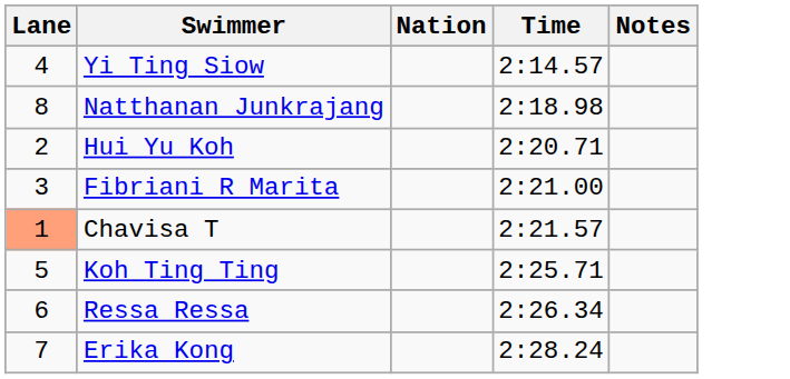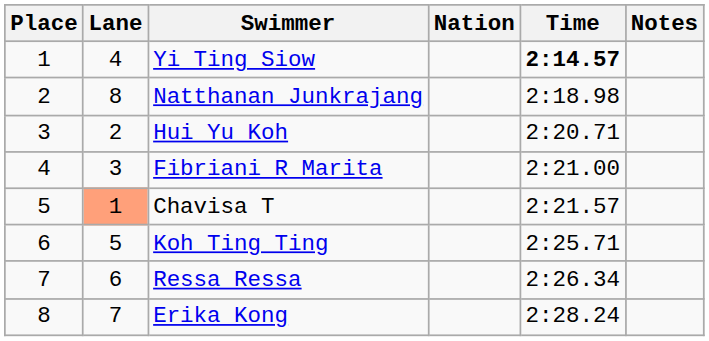 <table class="wikitable sortable" style="text-align:center">
 <tr>
+<th>Place</th>
 <th>Lane</th>
 <th>Swimmer</th>
 <th>Nation</th>
 <th>Time</th>
 <th>Notes</th>
 </tr>
 <tr>
+<td>1</td>
 <td>4</td>
 <td align=left><a href='#'>Yi Ting Siow</a></td>
 <td align=left></td>
-<td>2:14.57</td>
+<td><strong>2:14.57</strong></td>
 <td></td>
 </tr>
 <tr>
+<td>2</td>
 <td>8</td>
 <td align=left><a href='#'>Natthanan Junkrajang</a></td>
 <td align=left></td>
 <td>2:18.98</td>
 <td></td>
 </tr>
 <tr>
+<td>3</td>
 <td>2</td>
 <td align=left><a href='#'>Hui Yu Koh</a></td>
 <td align=left></td>
 <td>2:20.71</td>
 <td></td>
 </tr>
 <tr>
+<td>4</td>
 <td>3</td>
 <td align=left><a href='#'>Fibriani R Marita</a></td>
 <td align=left></td>
 <td>2:21.00</td>
 <td></td>
 </tr>
 <tr>
+<td>5</td>
 <td style="background: lightsalmon;">1</td>
 <td align=left>Chavisa T</td>
 <td align=left></td>
 <td>2:21.57</td>
 <td></td>
 </tr>
 <tr>
+<td>6</td>
 <td>5</td>
 <td align=left><a href='#'>Koh Ting Ting</a></td>
 <td align=left></td>
 <td>2:25.71</td>
 <td></td>
 </tr>
 <tr>
+<td>7</td>
 <td>6</td>
 <td align=left><a href='#'>Ressa Ressa</a></td>
 <td align=left></td>
 <td>2:26.34</td>
 <td></td>
 </tr>
 <tr>
+<td>8</td>
 <td>7</td>
 <td align=left><a href='#'>Erika Kong</a></td>
 <td align=left></td>
 <td>2:28.24</td>
 <td></td>
 </tr>
 </table>
